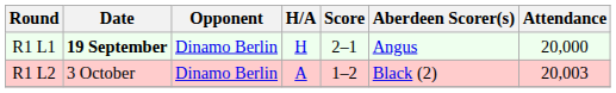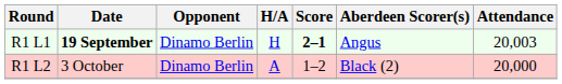 <table class="wikitable" style="text-align:center">
 <tr>
 <th>Round</th>
 <th>Date</th>
 <th>Opponent</th>
 <th>H/A</th>
 <th>Score</th>
 <th>Aberdeen Scorer(s)</th>
 <th>Attendance</th>
 </tr>
 <tr bgcolor=#EEFFEE>
 <td>R1 L1</td>
 <td align=left><strong>19 September</strong></td>
 <td align=left> <a href='#'>Dinamo Berlin</a></td>
 <td><a href='#'>H</a></td>
-<td>2–1</td>
+<td><strong>2–1</strong></td>
 <td align=left><a href='#'>Angus</a></td>
-<td>20,000</td>
+<td>20,003</td>
 </tr>
 <tr bgcolor=#FFCCCC>
 <td>R1 L2</td>
 <td align=left>3 October</td>
 <td align=left> <a href='#'>Dinamo Berlin</a></td>
 <td><a href='#'>A</a></td>
 <td>1–2</td>
 <td align=left><a href='#'>Black</a> (2)</td>
-<td>20,003</td>
+<td>20,000</td>
 </tr>
 <tr>
 </tr>
 </table>
